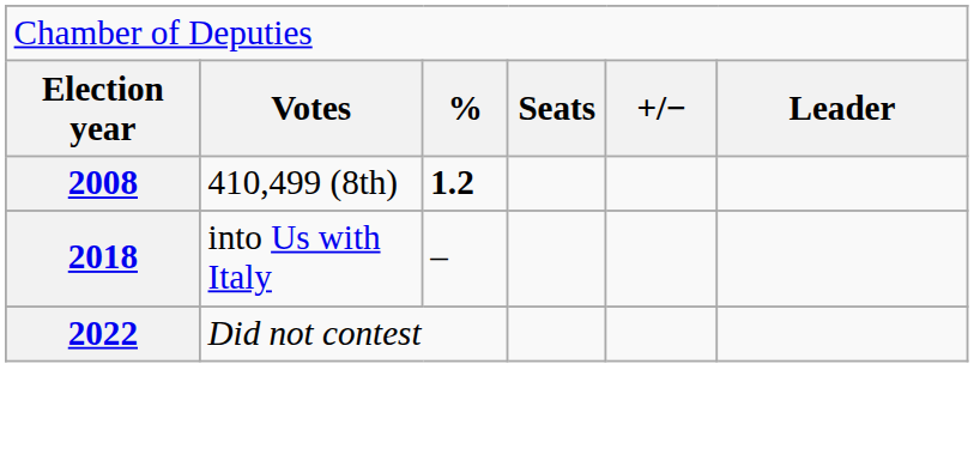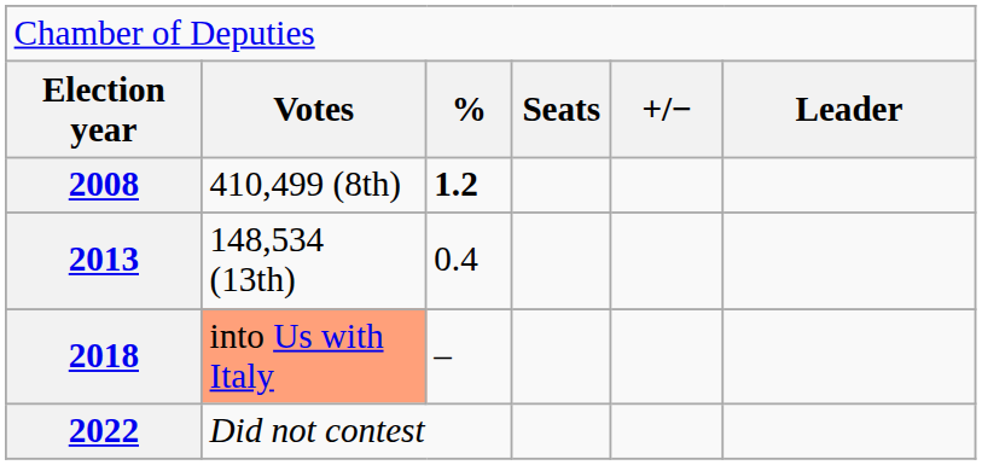 <table class=wikitable style="width:50%; border:1px #AAAAFF solid">
 <tr>
 <td colspan=6><a href='#'>Chamber of Deputies</a></td>
 </tr>
 <tr>
 <th width=13%>Election year</th>
 <th width=16%>Votes</th>
 <th width=6%>%</th>
 <th width=1%>Seats</th>
 <th width=8%>+/−</th>
 <th width=18%>Leader</th>
 </tr>
 <tr>
 <th><a href='#'>2008</a></th>
 <td>410,499 (8th)</td>
 <td><strong>1.2</strong></td>
 <td></td>
 <td></td>
 <td></td>
 </tr>
 <tr>
+<th><a href='#'>2013</a></th>
+<td>148,534 (13th)</td>
+<td>0.4</td>
+<td></td>
+<td></td>
+<td></td>
+</tr>
+<tr>
 <th><a href='#'>2018</a></th>
-<td>into <a href='#'>Us with Italy</a></td>
+<td style="background: lightsalmon;">into <a href='#'>Us with Italy</a></td>
 <td>–</td>
 <td></td>
 <td></td>
 <td></td>
 </tr>
 <tr>
 <th><a href='#'>2022</a></th>
 <td colspan="2"><em>Did not contest</em></td>
 <td></td>
 <td></td>
 <td></td>
 </tr>
 </table>
